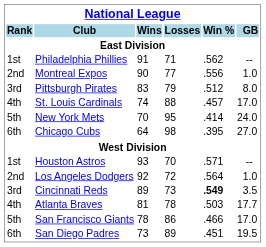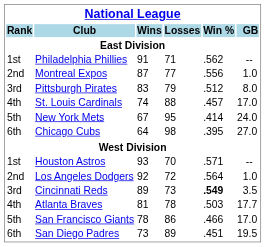 <table cellpadding="1" style="width:auto;font-size: 90%; border: 1px solid gray;">
 <tr align="center" style="font-size: larger;">
 <th colspan=6><a href='#'>National League</a></th>
 </tr>
 <tr style="background:lightblue;">
 <th>Rank</th>
 <th>Club</th>
 <th>Wins</th>
 <th>Losses</th>
 <th>Win %</th>
 <th>  GB</th>
 </tr>
 <tr align="center" style="vertical-align: middle;" style="background:lightblue;">
 <th colspan=6>East Division</th>
 </tr>
 <tr>
 <td>1st</td>
 <td><a href='#'>Philadelphia Phillies</a></td>
 <td>91</td>
 <td>71</td>
 <td>.562</td>
 <td>   --</td>
 </tr>
 <tr>
 <td>2nd</td>
 <td><a href='#'>Montreal Expos</a></td>
-<td>90</td>
+<td>87</td>
 <td>77</td>
 <td>.556</td>
 <td>  1.0</td>
 </tr>
 <tr>
 <td>3rd</td>
 <td><a href='#'>Pittsburgh Pirates</a></td>
 <td>83</td>
 <td>79</td>
 <td>.512</td>
 <td>  8.0</td>
 </tr>
 <tr>
 <td>4th</td>
 <td><a href='#'>St. Louis Cardinals</a></td>
 <td>74</td>
 <td>88</td>
 <td>.457</td>
 <td>17.0</td>
 </tr>
 <tr>
 <td>5th</td>
 <td><a href='#'>New York Mets</a></td>
-<td>70</td>
+<td>67</td>
 <td>95</td>
 <td>.414</td>
 <td>24.0</td>
 </tr>
 <tr>
 <td>6th</td>
 <td><a href='#'>Chicago Cubs</a></td>
 <td>64</td>
 <td>98</td>
 <td>.395</td>
 <td>27.0</td>
 </tr>
 <tr>
 </tr>
 <tr align="center" style="vertical-align: middle;" style="background:lightblue;">
 <th colspan=6>West Division</th>
 </tr>
 <tr>
 <td>1st</td>
 <td><a href='#'>Houston Astros</a></td>
 <td>93</td>
 <td>70</td>
 <td>.571</td>
 <td>   --</td>
 </tr>
 <tr>
 <td>2nd</td>
 <td><a href='#'>Los Angeles Dodgers</a></td>
 <td>92</td>
 <td>72</td>
 <td>.564</td>
 <td>  1.0</td>
 </tr>
 <tr>
 <td>3rd</td>
 <td><a href='#'>Cincinnati Reds</a></td>
 <td>89</td>
 <td>73</td>
 <td><strong>.549</strong></td>
 <td>  3.5</td>
 </tr>
 <tr>
 <td>4th</td>
 <td><a href='#'>Atlanta Braves</a></td>
 <td>81</td>
 <td>78</td>
 <td>.503</td>
 <td>17.7</td>
 </tr>
 <tr>
 <td>5th</td>
 <td><a href='#'>San Francisco Giants</a></td>
 <td>78</td>
 <td>86</td>
 <td>.466</td>
 <td>17.0</td>
 </tr>
 <tr>
 <td>6th</td>
 <td><a href='#'>San Diego Padres</a></td>
 <td>73</td>
 <td>89</td>
 <td>.451</td>
 <td>19.5</td>
 </tr>
 </table>
